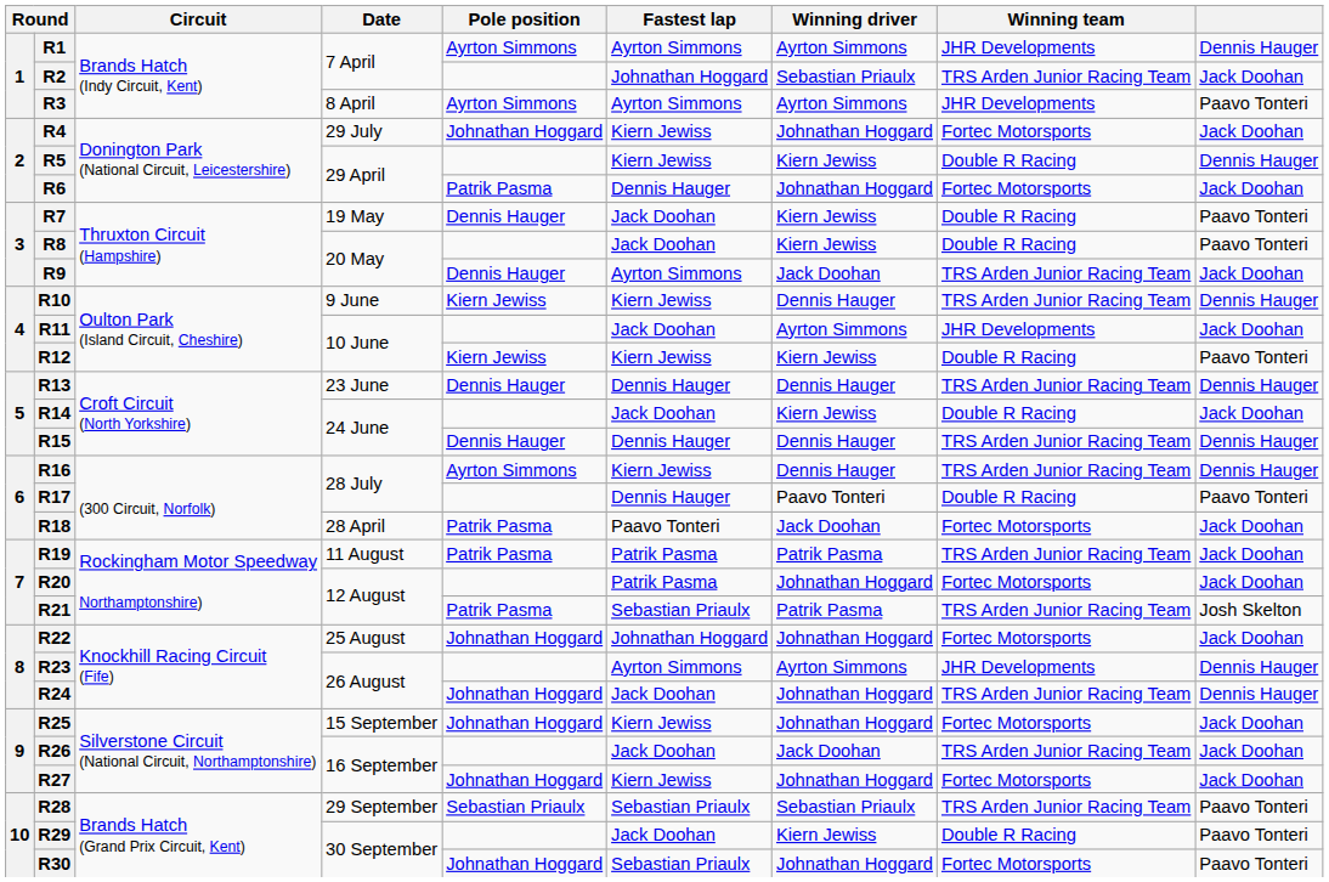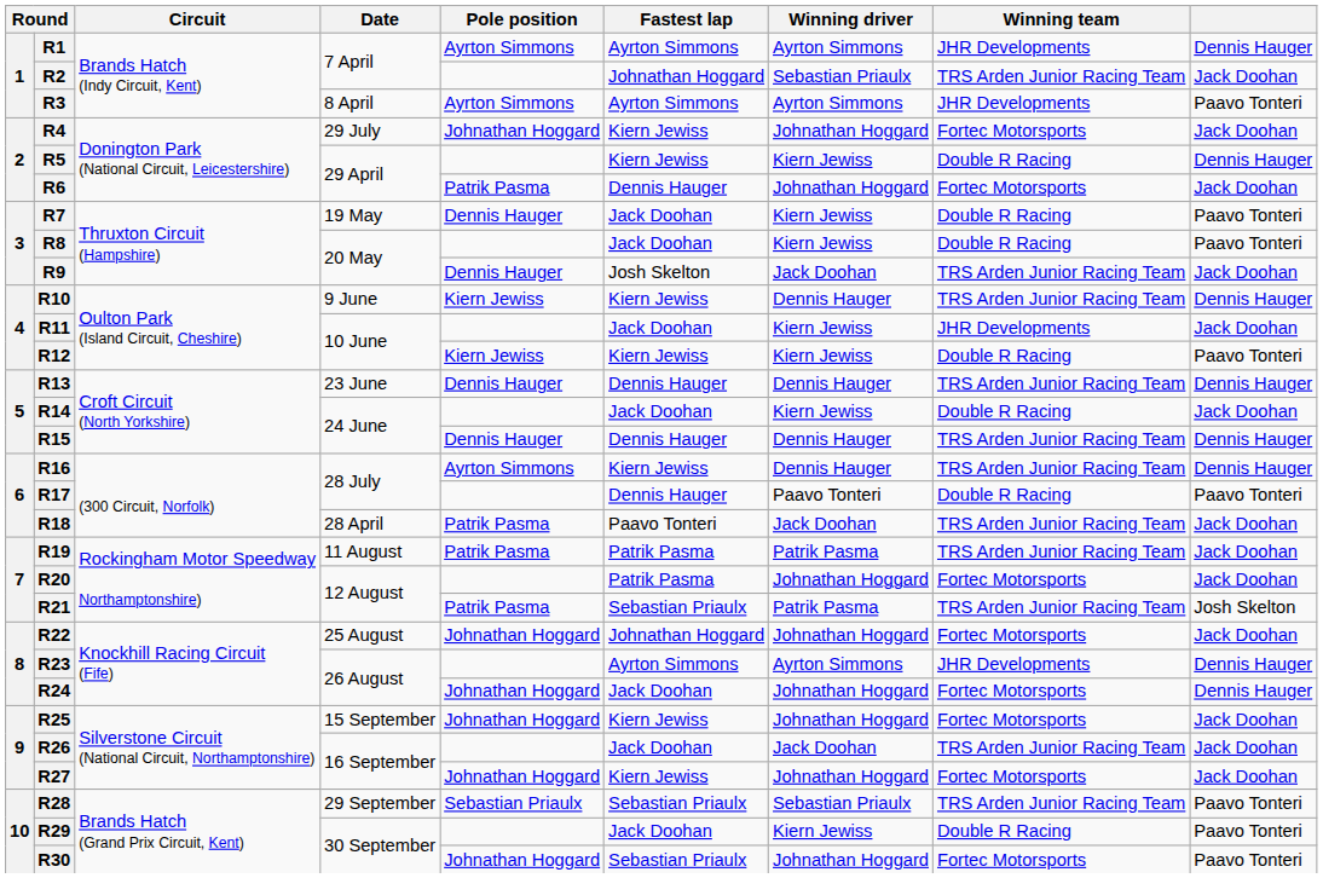 <table class="wikitable" style="font-size: 85%">
 <tr>
 <th colspan=2>Round</th>
 <th>Circuit</th>
 <th>Date</th>
 <th>Pole position</th>
 <th>Fastest lap</th>
 <th>Winning driver</th>
 <th>Winning team</th>
 <th></th>
 </tr>
 <tr>
 <th rowspan=3>1</th>
 <th>R1</th>
 <td rowspan=3><a href='#'>Brands Hatch</a><br><small>(Indy Circuit, <a href='#'>Kent</a>)</small></td>
 <td rowspan=2>7 April</td>
 <td nowrap> <a href='#'>Ayrton Simmons</a></td>
 <td nowrap> <a href='#'>Ayrton Simmons</a></td>
 <td nowrap> <a href='#'>Ayrton Simmons</a></td>
 <td nowrap><a href='#'>JHR Developments</a></td>
 <td nowrap> <a href='#'>Dennis Hauger</a></td>
 </tr>
 <tr>
 <th>R2</th>
 <td></td>
 <td nowrap> <a href='#'>Johnathan Hoggard</a></td>
 <td nowrap> <a href='#'>Sebastian Priaulx</a></td>
 <td nowrap><a href='#'>TRS Arden Junior Racing Team</a></td>
 <td> <a href='#'>Jack Doohan</a></td>
 </tr>
 <tr>
 <th>R3</th>
 <td>8 April</td>
 <td> <a href='#'>Ayrton Simmons</a></td>
 <td> <a href='#'>Ayrton Simmons</a></td>
 <td> <a href='#'>Ayrton Simmons</a></td>
 <td><a href='#'>JHR Developments</a></td>
 <td> Paavo Tonteri</td>
 </tr>
 <tr>
 <th rowspan=3>2</th>
 <th>R4</th>
 <td rowspan=3><a href='#'>Donington Park</a><br><small>(National Circuit, <a href='#'>Leicestershire</a>)</small></td>
 <td>29 July</td>
 <td nowrap> <a href='#'>Johnathan Hoggard</a></td>
 <td> <a href='#'>Kiern Jewiss</a></td>
 <td nowrap> <a href='#'>Johnathan Hoggard</a></td>
 <td><a href='#'>Fortec Motorsports</a></td>
 <td> <a href='#'>Jack Doohan</a></td>
 </tr>
 <tr>
 <th>R5</th>
 <td rowspan=2>29 April</td>
 <td></td>
 <td> <a href='#'>Kiern Jewiss</a></td>
 <td> <a href='#'>Kiern Jewiss</a></td>
 <td><a href='#'>Double R Racing</a></td>
 <td> <a href='#'>Dennis Hauger</a></td>
 </tr>
 <tr>
 <th>R6</th>
 <td> <a href='#'>Patrik Pasma</a></td>
 <td> <a href='#'>Dennis Hauger</a></td>
 <td> <a href='#'>Johnathan Hoggard</a></td>
 <td><a href='#'>Fortec Motorsports</a></td>
 <td> <a href='#'>Jack Doohan</a></td>
 </tr>
 <tr>
 <th rowspan=3>3</th>
 <th>R7</th>
 <td rowspan=3><a href='#'>Thruxton Circuit</a><br><small>(<a href='#'>Hampshire</a>)</small></td>
 <td>19 May</td>
 <td> <a href='#'>Dennis Hauger</a></td>
 <td> <a href='#'>Jack Doohan</a></td>
 <td> <a href='#'>Kiern Jewiss</a></td>
 <td><a href='#'>Double R Racing</a></td>
 <td> Paavo Tonteri</td>
 </tr>
 <tr>
 <th>R8</th>
 <td rowspan=2>20 May</td>
 <td></td>
 <td> <a href='#'>Jack Doohan</a></td>
 <td> <a href='#'>Kiern Jewiss</a></td>
 <td><a href='#'>Double R Racing</a></td>
 <td> Paavo Tonteri</td>
 </tr>
 <tr>
 <th>R9</th>
 <td> <a href='#'>Dennis Hauger</a></td>
-<td nowrap> <a href='#'>Ayrton Simmons</a></td>
+<td> Josh Skelton</td>
 <td> <a href='#'>Jack Doohan</a></td>
 <td><a href='#'>TRS Arden Junior Racing Team</a></td>
 <td> <a href='#'>Jack Doohan</a></td>
 </tr>
 <tr>
 <th rowspan=3>4</th>
 <th>R10</th>
 <td rowspan=3><a href='#'>Oulton Park</a><br><small>(Island Circuit, <a href='#'>Cheshire</a>)</small></td>
 <td>9 June</td>
 <td> <a href='#'>Kiern Jewiss</a></td>
 <td> <a href='#'>Kiern Jewiss</a></td>
 <td> <a href='#'>Dennis Hauger</a></td>
 <td><a href='#'>TRS Arden Junior Racing Team</a></td>
 <td> <a href='#'>Dennis Hauger</a></td>
 </tr>
 <tr>
 <th>R11</th>
 <td rowspan=2>10 June</td>
 <td></td>
 <td> <a href='#'>Jack Doohan</a></td>
-<td> <a href='#'>Ayrton Simmons</a></td>
+<td> <a href='#'>Kiern Jewiss</a></td>
 <td><a href='#'>JHR Developments</a></td>
 <td> <a href='#'>Jack Doohan</a></td>
 </tr>
 <tr>
 <th>R12</th>
 <td> <a href='#'>Kiern Jewiss</a></td>
 <td> <a href='#'>Kiern Jewiss</a></td>
 <td> <a href='#'>Kiern Jewiss</a></td>
 <td><a href='#'>Double R Racing</a></td>
 <td> Paavo Tonteri</td>
 </tr>
 <tr>
 <th rowspan=3>5</th>
 <th>R13</th>
 <td rowspan=3><a href='#'>Croft Circuit</a><br><small>(<a href='#'>North Yorkshire</a>)</small></td>
 <td>23 June</td>
 <td> <a href='#'>Dennis Hauger</a></td>
 <td> <a href='#'>Dennis Hauger</a></td>
 <td> <a href='#'>Dennis Hauger</a></td>
 <td><a href='#'>TRS Arden Junior Racing Team</a></td>
 <td> <a href='#'>Dennis Hauger</a></td>
 </tr>
 <tr>
 <th>R14</th>
 <td rowspan=2>24 June</td>
 <td></td>
 <td> <a href='#'>Jack Doohan</a></td>
 <td> <a href='#'>Kiern Jewiss</a></td>
 <td><a href='#'>Double R Racing</a></td>
 <td> <a href='#'>Jack Doohan</a></td>
 </tr>
 <tr>
 <th>R15</th>
 <td> <a href='#'>Dennis Hauger</a></td>
 <td> <a href='#'>Dennis Hauger</a></td>
 <td> <a href='#'>Dennis Hauger</a></td>
 <td><a href='#'>TRS Arden Junior Racing Team</a></td>
 <td> <a href='#'>Dennis Hauger</a></td>
 </tr>
 <tr>
 <th rowspan=3>6</th>
 <th>R16</th>
 <td rowspan=3><br><small>(300 Circuit, <a href='#'>Norfolk</a>)</small></td>
 <td rowspan=2>28 July</td>
 <td nowrap> <a href='#'>Ayrton Simmons</a></td>
 <td> <a href='#'>Kiern Jewiss</a></td>
 <td> <a href='#'>Dennis Hauger</a></td>
 <td><a href='#'>TRS Arden Junior Racing Team</a></td>
 <td> <a href='#'>Dennis Hauger</a></td>
 </tr>
 <tr>
 <th>R17</th>
 <td></td>
 <td> <a href='#'>Dennis Hauger</a></td>
 <td> Paavo Tonteri</td>
 <td><a href='#'>Double R Racing</a></td>
 <td> Paavo Tonteri</td>
 </tr>
 <tr>
 <th>R18</th>
 <td>28 April</td>
 <td> <a href='#'>Patrik Pasma</a></td>
 <td> Paavo Tonteri</td>
 <td> <a href='#'>Jack Doohan</a></td>
-<td><a href='#'>Fortec Motorsports</a></td>
+<td><a href='#'>TRS Arden Junior Racing Team</a></td>
 <td> <a href='#'>Jack Doohan</a></td>
 </tr>
 <tr>
 <th rowspan=3>7</th>
 <th>R19</th>
 <td rowspan=3 nowrap><a href='#'>Rockingham Motor Speedway</a><br><small><br><a href='#'>Northamptonshire</a>)</small></td>
 <td>11 August</td>
 <td> <a href='#'>Patrik Pasma</a></td>
 <td> <a href='#'>Patrik Pasma</a></td>
 <td> <a href='#'>Patrik Pasma</a></td>
 <td><a href='#'>TRS Arden Junior Racing Team</a></td>
 <td> <a href='#'>Jack Doohan</a></td>
 </tr>
 <tr>
 <th>R20</th>
 <td rowspan=2>12 August</td>
 <td></td>
 <td> <a href='#'>Patrik Pasma</a></td>
 <td> <a href='#'>Johnathan Hoggard</a></td>
 <td><a href='#'>Fortec Motorsports</a></td>
 <td> <a href='#'>Jack Doohan</a></td>
 </tr>
 <tr>
 <th>R21</th>
 <td> <a href='#'>Patrik Pasma</a></td>
 <td> <a href='#'>Sebastian Priaulx</a></td>
 <td> <a href='#'>Patrik Pasma</a></td>
 <td><a href='#'>TRS Arden Junior Racing Team</a></td>
 <td> Josh Skelton</td>
 </tr>
 <tr>
 <th rowspan=3>8</th>
 <th>R22</th>
 <td rowspan=3><a href='#'>Knockhill Racing Circuit</a><br><small>(<a href='#'>Fife</a>)</small></td>
 <td>25 August</td>
 <td nowrap> <a href='#'>Johnathan Hoggard</a></td>
 <td nowrap> <a href='#'>Johnathan Hoggard</a></td>
 <td nowrap> <a href='#'>Johnathan Hoggard</a></td>
 <td><a href='#'>Fortec Motorsports</a></td>
 <td> <a href='#'>Jack Doohan</a></td>
 </tr>
 <tr>
 <th>R23</th>
 <td rowspan=2>26 August</td>
 <td></td>
 <td> <a href='#'>Ayrton Simmons</a></td>
 <td> <a href='#'>Ayrton Simmons</a></td>
 <td><a href='#'>JHR Developments</a></td>
 <td> <a href='#'>Dennis Hauger</a></td>
 </tr>
 <tr>
 <th>R24</th>
 <td> <a href='#'>Johnathan Hoggard</a></td>
 <td> <a href='#'>Jack Doohan</a></td>
 <td> <a href='#'>Johnathan Hoggard</a></td>
-<td><a href='#'>TRS Arden Junior Racing Team</a></td>
+<td><a href='#'>Fortec Motorsports</a></td>
 <td> <a href='#'>Dennis Hauger</a></td>
 </tr>
 <tr>
 <th rowspan=3>9</th>
 <th>R25</th>
 <td rowspan=3><a href='#'>Silverstone Circuit</a><br><small>(National Circuit, <a href='#'>Northamptonshire</a>)</small></td>
 <td nowrap>15 September</td>
 <td> <a href='#'>Johnathan Hoggard</a></td>
 <td> <a href='#'>Kiern Jewiss</a></td>
 <td> <a href='#'>Johnathan Hoggard</a></td>
 <td><a href='#'>Fortec Motorsports</a></td>
 <td> <a href='#'>Jack Doohan</a></td>
 </tr>
 <tr>
 <th>R26</th>
 <td rowspan=2>16 September</td>
 <td></td>
 <td> <a href='#'>Jack Doohan</a></td>
 <td> <a href='#'>Jack Doohan</a></td>
 <td><a href='#'>TRS Arden Junior Racing Team</a></td>
 <td> <a href='#'>Jack Doohan</a></td>
 </tr>
 <tr>
 <th>R27</th>
 <td> <a href='#'>Johnathan Hoggard</a></td>
 <td> <a href='#'>Kiern Jewiss</a></td>
 <td> <a href='#'>Johnathan Hoggard</a></td>
 <td><a href='#'>Fortec Motorsports</a></td>
 <td> <a href='#'>Jack Doohan</a></td>
 </tr>
 <tr>
 <th rowspan=3>10</th>
 <th>R28</th>
 <td rowspan=3><a href='#'>Brands Hatch</a><br><small>(Grand Prix Circuit, <a href='#'>Kent</a>)</small></td>
 <td>29 September</td>
 <td> <a href='#'>Sebastian Priaulx</a></td>
 <td> <a href='#'>Sebastian Priaulx</a></td>
 <td> <a href='#'>Sebastian Priaulx</a></td>
 <td><a href='#'>TRS Arden Junior Racing Team</a></td>
 <td> Paavo Tonteri</td>
 </tr>
 <tr>
 <th>R29</th>
 <td rowspan=2>30 September</td>
 <td></td>
 <td> <a href='#'>Jack Doohan</a></td>
 <td> <a href='#'>Kiern Jewiss</a></td>
 <td><a href='#'>Double R Racing</a></td>
 <td> Paavo Tonteri</td>
 </tr>
 <tr>
 <th>R30</th>
 <td> <a href='#'>Johnathan Hoggard</a></td>
 <td> <a href='#'>Sebastian Priaulx</a></td>
 <td> <a href='#'>Johnathan Hoggard</a></td>
 <td><a href='#'>Fortec Motorsports</a></td>
 <td> Paavo Tonteri</td>
 </tr>
 </table>
